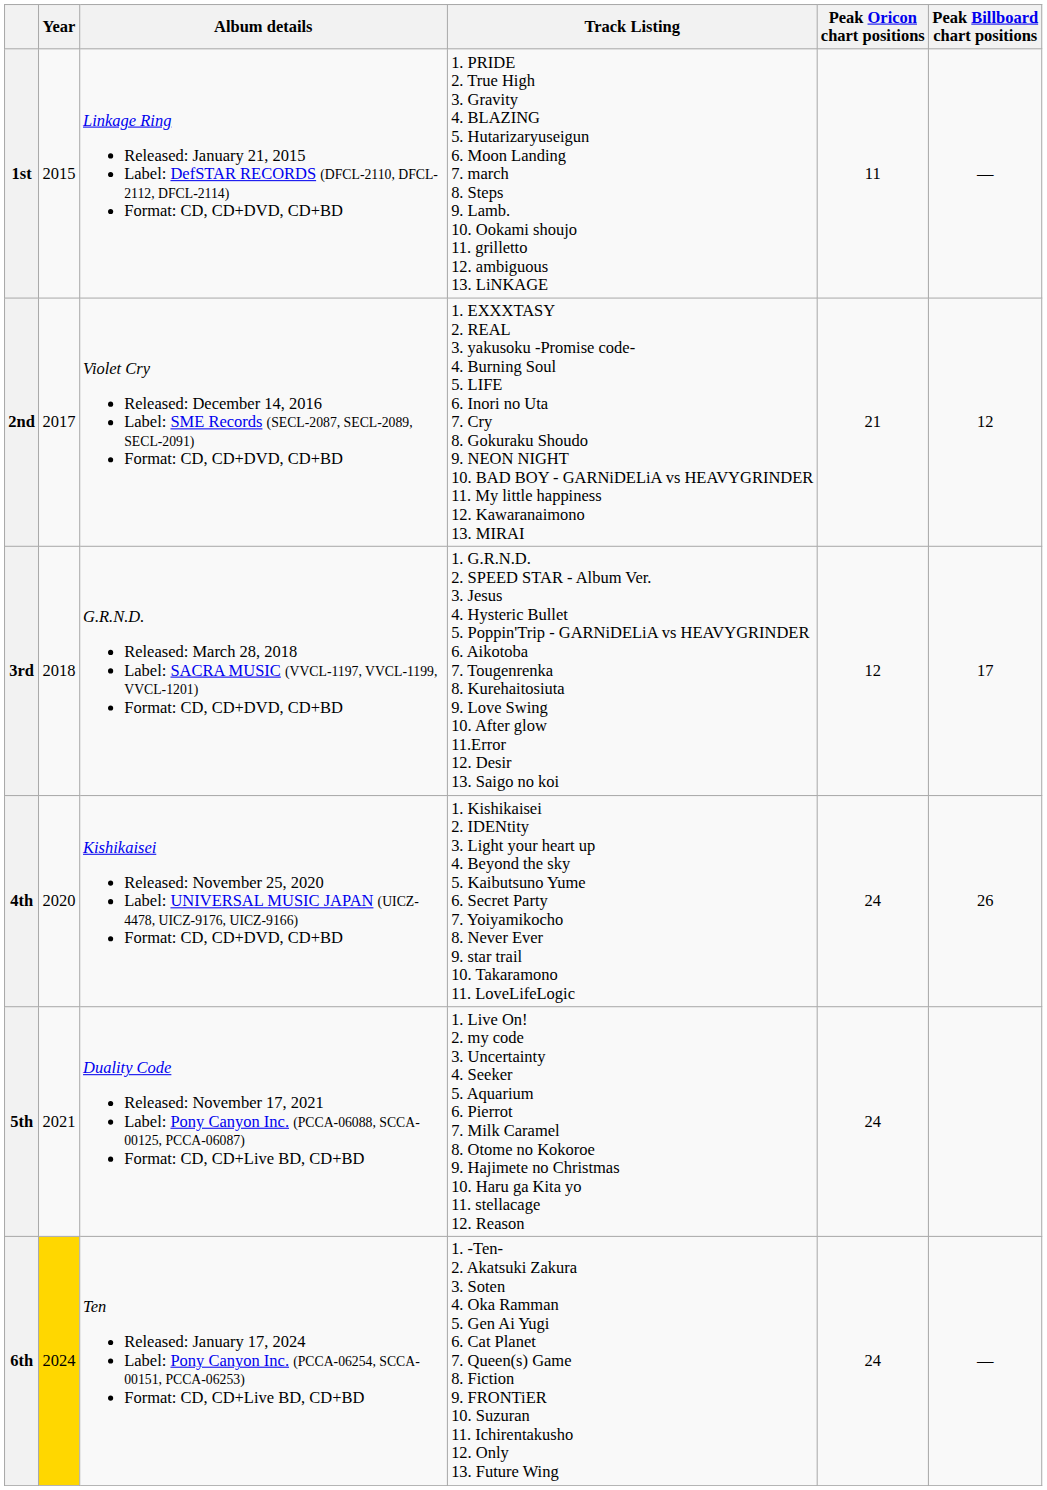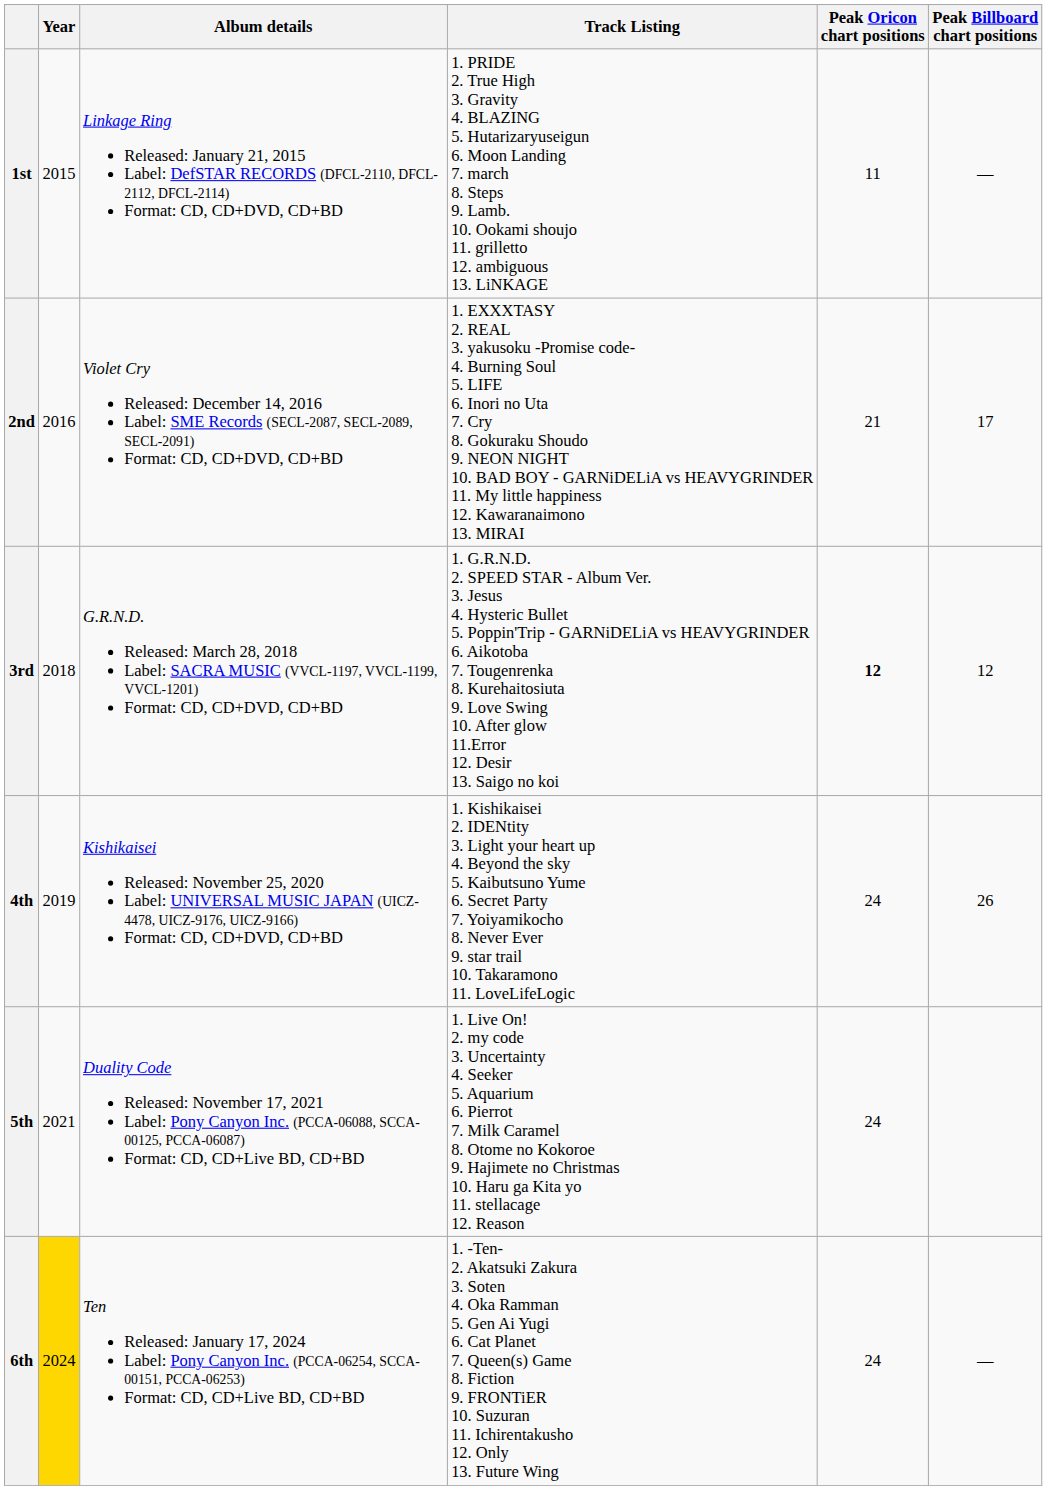 <table class="wikitable" border="1">
 <tr>
 <th rowspan="1"></th>
 <th rowspan="1">Year</th>
 <th rowspan="1" width="350">Album details</th>
 <th>Track Listing</th>
 <th colspan="1">Peak <a href='#'>Oricon</a><br> chart positions</th>
 <th colspan="1">Peak <a href='#'>Billboard</a><br> chart positions</th>
 </tr>
 <tr>
 <th>1st</th>
 <td rowspan="1">2015</td>
 <td align="left"><em><a href='#'>Linkage Ring</a></em><br><ul><li>Released: January 21, 2015</li><li>Label: <a href='#'>DefSTAR RECORDS</a> <small>(DFCL-2110, DFCL-2112, DFCL-2114)</small></li><li>Format: CD, CD+DVD, CD+BD</li></ul></td>
 <td>1. PRIDE<br>2. True High<br>3. Gravity<br>4. BLAZING<br>5. Hutarizaryuseigun<br>6. Moon Landing<br>7. march<br>8. Steps<br>9. Lamb.<br>10. Ookami shoujo<br>11. grilletto<br>12. ambiguous<br>13. LiNKAGE</td>
 <td align="center">11</td>
 <td align="center">—</td>
 </tr>
 <tr>
 <th>2nd</th>
-<td rowspan="1">2017</td>
+<td rowspan="1">2016</td>
 <td align="left"><em>Violet Cry</em><br><ul><li>Released: December 14, 2016</li><li>Label: <a href='#'>SME Records</a> <small>(SECL-2087, SECL-2089, SECL-2091)</small></li><li>Format: CD, CD+DVD, CD+BD</li></ul></td>
 <td>1. EXXXTASY<br>2. REAL<br>3. yakusoku -Promise code-<br>4. Burning Soul<br>5. LIFE<br>6. Inori no Uta<br>7. Cry<br>8. Gokuraku Shoudo<br>9. NEON NIGHT<br>10. BAD BOY - GARNiDELiA vs HEAVYGRINDER<br>11. My little happiness<br>12. Kawaranaimono<br>13. MIRAI</td>
 <td align="center">21</td>
-<td align="center">12</td>
+<td align="center">17</td>
 </tr>
 <tr>
 <th>3rd</th>
 <td rowspan="1">2018</td>
 <td align="left"><em>G.R.N.D.</em><br><ul><li>Released: March 28, 2018</li><li>Label: <a href='#'>SACRA MUSIC</a> <small>(VVCL-1197, VVCL-1199, VVCL-1201)</small></li><li>Format: CD, CD+DVD, CD+BD</li></ul></td>
 <td>1. G.R.N.D.<br>2. SPEED STAR - Album Ver.<br>3. Jesus<br>4. Hysteric Bullet<br>5. Poppin'Trip - GARNiDELiA vs HEAVYGRINDER<br>6. Aikotoba<br>7. Tougenrenka<br>8. Kurehaitosiuta<br>9. Love Swing<br>10. After glow<br>11.Error<br>12. Desir<br>13. Saigo no koi</td>
+<td align="center"><strong>12</strong></td>
 <td align="center">12</td>
-<td align="center">17</td>
 </tr>
 <tr>
 <th>4th</th>
-<td rowspan="1">2020</td>
+<td rowspan="1">2019</td>
 <td align="left"><em><a href='#'>Kishikaisei</a></em><br><ul><li>Released: November 25, 2020</li><li>Label: <a href='#'>UNIVERSAL MUSIC JAPAN</a> <small>(UICZ-4478, UICZ-9176, UICZ-9166)</small></li><li>Format: CD, CD+DVD, CD+BD</li></ul></td>
 <td>1. Kishikaisei<br>2. IDENtity<br>3. Light your heart up<br>4. Beyond the sky<br>5. Kaibutsuno Yume<br>6. Secret Party<br>7. Yoiyamikocho<br>8. Never Ever<br>9. star trail<br>10. Takaramono<br>11. LoveLifeLogic</td>
 <td align="center">24</td>
 <td align="center">26</td>
 </tr>
 <tr>
 <th>5th</th>
 <td rowspan="1">2021</td>
 <td align="left"><em><a href='#'>Duality Code</a></em><br><ul><li>Released: November 17, 2021</li><li>Label: <a href='#'>Pony Canyon Inc.</a> <small>(PCCA-06088, SCCA-00125, PCCA-06087)</small></li><li>Format: CD, CD+Live BD, CD+BD</li></ul></td>
 <td>1. Live On!<br>2. my code<br>3. Uncertainty<br>4. Seeker<br>5. Aquarium<br>6. Pierrot<br>7. Milk Caramel<br>8. Otome no Kokoroe<br>9. Hajimete no Christmas<br>10. Haru ga Kita yo<br>11. stellacage<br>12. Reason</td>
 <td align="center">24</td>
 </tr>
 <tr>
 <th>6th</th>
 <td rowspan="1" style="background: gold;">2024</td>
 <td align="left"><em>Ten</em><br><ul><li>Released: January 17, 2024</li><li>Label: <a href='#'>Pony Canyon Inc.</a> <small>(PCCA-06254, SCCA-00151, PCCA-06253)</small></li><li>Format: CD, CD+Live BD, CD+BD</li></ul></td>
 <td>1. -Ten-<br>2. Akatsuki Zakura<br>3. Soten<br>4. Oka Ramman<br>5. Gen Ai Yugi<br>6. Cat Planet<br>7. Queen(s) Game<br>8. Fiction<br>9. FRONTiER<br>10. Suzuran<br>11. Ichirentakusho<br>12. Only<br>13. Future Wing</td>
 <td align="center">24</td>
 <td align="center">—</td>
 </tr>
 </table>
